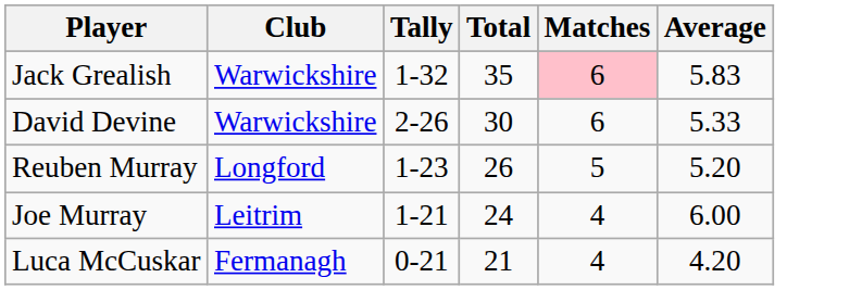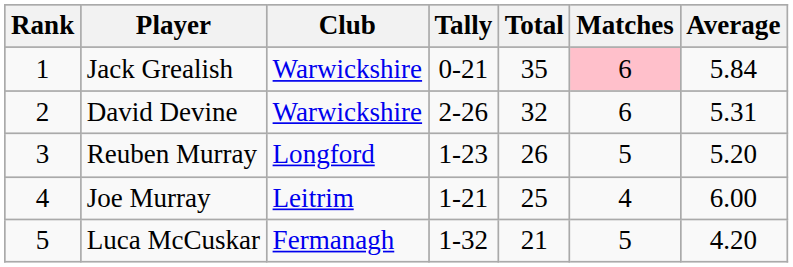 <table class="wikitable">
 <tr>
+<th>Rank</th>
 <th>Player</th>
 <th>Club</th>
 <th>Tally</th>
 <th>Total</th>
 <th>Matches</th>
 <th>Average</th>
 </tr>
 <tr>
+<td rowspan="1" style="text-align:center;">1</td>
 <td>Jack Grealish</td>
 <td><a href='#'>Warwickshire</a></td>
-<td align=center>1-32</td>
+<td align=center>0-21</td>
 <td align=center>35</td>
 <td align=center style="background: pink;">6</td>
-<td align=center>5.83</td>
+<td align=center>5.84</td>
 </tr>
 <tr>
+<td rowspan="1" style="text-align:center;">2</td>
 <td>David Devine</td>
 <td><a href='#'>Warwickshire</a></td>
 <td align=center>2-26</td>
-<td align=center>30</td>
+<td align=center>32</td>
 <td align=center>6</td>
-<td align=center>5.33</td>
+<td align=center>5.31</td>
 </tr>
 <tr>
+<td rowspan="1" style="text-align:center;">3</td>
 <td>Reuben Murray</td>
 <td><a href='#'>Longford</a></td>
 <td align=center>1-23</td>
 <td align=center>26</td>
 <td align=center>5</td>
 <td align=center>5.20</td>
 </tr>
 <tr>
+<td rowspan="1" style="text-align:center;">4</td>
 <td>Joe Murray</td>
 <td><a href='#'>Leitrim</a></td>
 <td align=center>1-21</td>
-<td align=center>24</td>
+<td align=center>25</td>
 <td align=center>4</td>
 <td align=center>6.00</td>
 </tr>
 <tr>
+<td rowspan="1" style="text-align:center;">5</td>
 <td>Luca McCuskar</td>
 <td><a href='#'>Fermanagh</a></td>
-<td align=center>0-21</td>
+<td align=center>1-32</td>
 <td align=center>21</td>
-<td align=center>4</td>
+<td align=center>5</td>
 <td align=center>4.20</td>
 </tr>
 </table>
